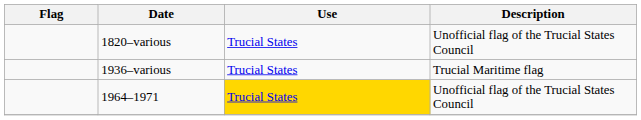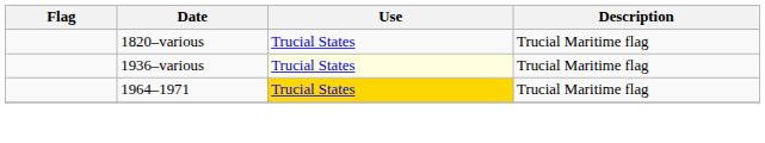 <table class="wikitable">
 <tr style="background:#efefef;">
 <th style="width:110px;">Flag</th>
 <th style="width:150px;">Date</th>
 <th style="width:250px;">Use</th>
 <th style="width:250px;">Description</th>
 </tr>
 <tr>
 <td></td>
 <td>1820–various</td>
 <td><a href='#'>Trucial States</a></td>
-<td>Unofficial flag of the Trucial States Council</td>
+<td>Trucial Maritime flag</td>
 </tr>
 <tr>
 <td></td>
 <td>1936–various</td>
-<td><a href='#'>Trucial States</a></td>
+<td style="background: lightyellow;"><a href='#'>Trucial States</a></td>
 <td>Trucial Maritime flag</td>
 </tr>
 <tr>
 <td></td>
 <td>1964–1971</td>
 <td style="background: gold;"><a href='#'>Trucial States</a></td>
-<td>Unofficial flag of the Trucial States Council</td>
+<td>Trucial Maritime flag</td>
 </tr>
 <tr>
 </tr>
 </table>
